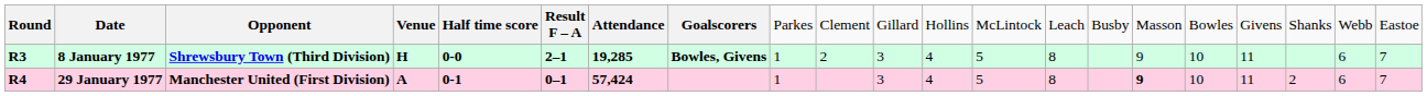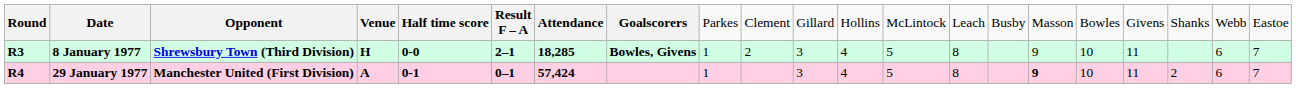 <table class="wikitable">
 <tr>
 <th>Round</th>
 <th>Date</th>
 <th>Opponent</th>
 <th>Venue</th>
 <th><strong>Half time score</strong></th>
 <th><strong>Result</strong><br><strong>F – A</strong></th>
 <th>Attendance</th>
 <th>Goalscorers</th>
 <td>Parkes</td>
 <td>Clement</td>
 <td>Gillard</td>
 <td>Hollins</td>
 <td>McLintock</td>
 <td>Leach</td>
 <td>Busby</td>
 <td>Masson</td>
 <td>Bowles</td>
 <td>Givens</td>
 <td>Shanks</td>
 <td>Webb</td>
 <td>Eastoe</td>
 </tr>
 <tr style="background-color: #d0ffe3;">
 <td><strong>R3</strong></td>
 <td><strong>8 January 1977</strong></td>
 <td><strong><a href='#'>Shrewsbury Town</a> (Third Division)</strong></td>
 <td><strong>H</strong></td>
 <td><strong>0-0</strong></td>
 <td><strong>2–1</strong></td>
-<td><strong>19,285</strong></td>
+<td><strong>18,285</strong></td>
 <td><strong>Bowles, Givens</strong></td>
 <td>1</td>
 <td>2</td>
 <td>3</td>
 <td>4</td>
 <td>5</td>
 <td>8</td>
 <td></td>
 <td>9</td>
 <td>10</td>
 <td>11</td>
 <td></td>
 <td>6</td>
 <td>7</td>
 </tr>
 <tr style="background-color: #ffd0e3;">
 <td><strong>R4</strong></td>
 <td><strong>29 January 1977</strong></td>
 <td><strong>Manchester United (First Division)</strong></td>
 <td><strong>A</strong></td>
 <td><strong>0-1</strong></td>
 <td><strong>0–1</strong></td>
 <td><strong>57,424</strong></td>
 <td></td>
 <td>1</td>
 <td></td>
 <td>3</td>
 <td>4</td>
 <td>5</td>
 <td>8</td>
 <td></td>
 <td><strong>9</strong></td>
 <td>10</td>
 <td>11</td>
 <td>2</td>
 <td>6</td>
 <td>7</td>
 </tr>
 </table>
